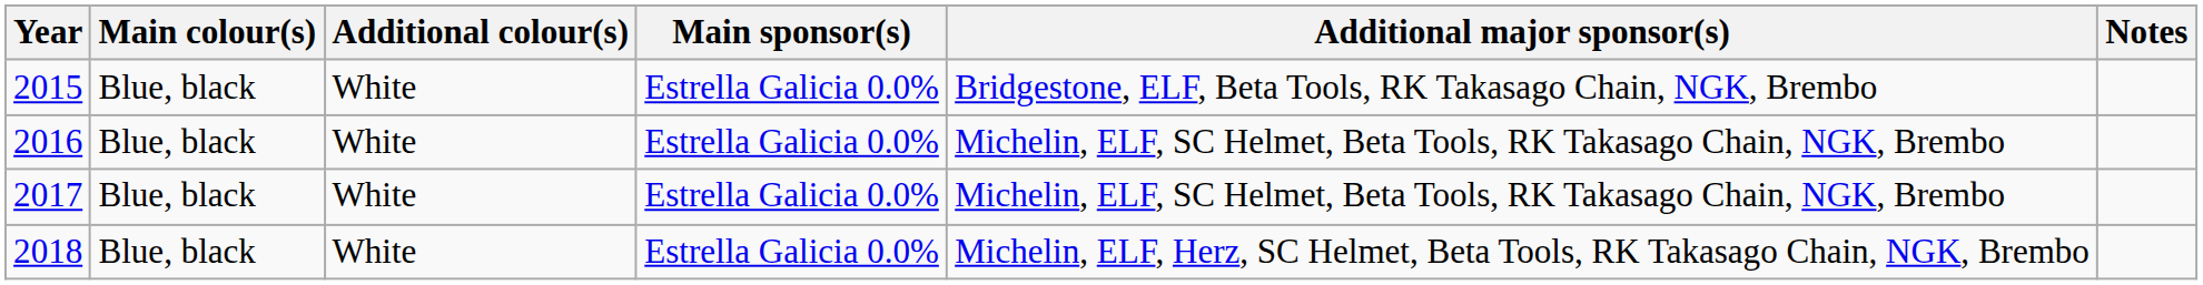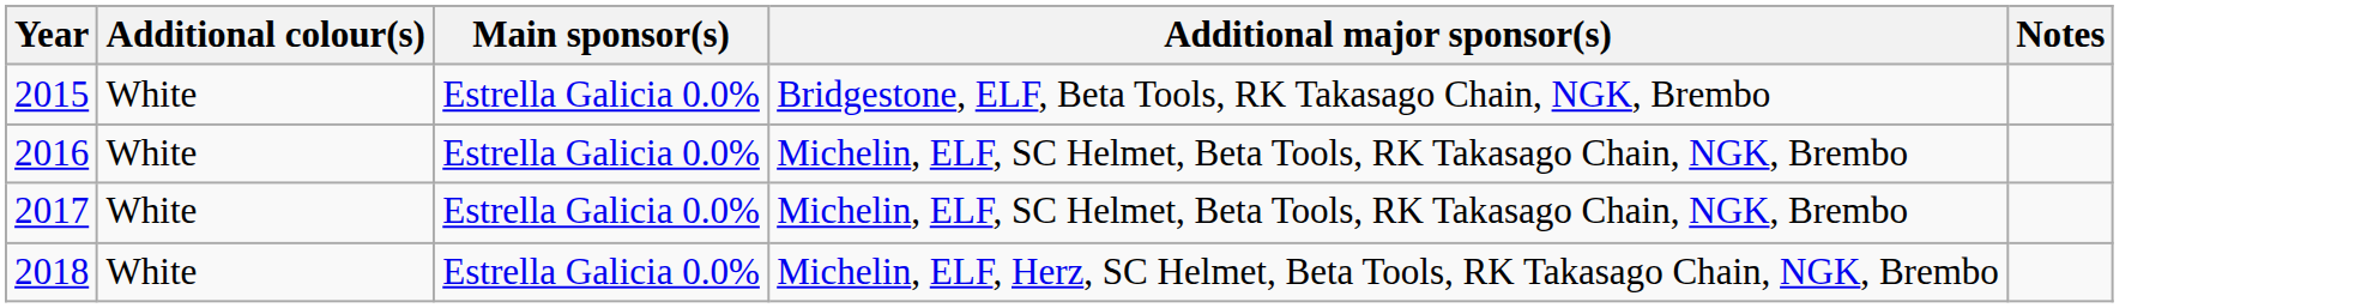 <table class="wikitable">
 <tr>
 <th>Year</th>
-<th>Main colour(s)</th>
 <th>Additional colour(s)</th>
 <th>Main sponsor(s)</th>
 <th>Additional major sponsor(s)</th>
 <th>Notes</th>
 </tr>
 <tr>
 <td><a href='#'>2015</a></td>
-<td>Blue, black</td>
 <td>White</td>
 <td><a href='#'>Estrella Galicia 0.0%</a></td>
 <td><a href='#'>Bridgestone</a>, <a href='#'>ELF</a>, Beta Tools, RK Takasago Chain, <a href='#'>NGK</a>, Brembo</td>
 <td></td>
 </tr>
 <tr>
 <td><a href='#'>2016</a></td>
-<td>Blue, black</td>
 <td>White</td>
 <td><a href='#'>Estrella Galicia 0.0%</a></td>
 <td><a href='#'>Michelin</a>, <a href='#'>ELF</a>, SC Helmet, Beta Tools, RK Takasago Chain, <a href='#'>NGK</a>, Brembo</td>
 <td></td>
 </tr>
 <tr>
 <td><a href='#'>2017</a></td>
-<td>Blue, black</td>
 <td>White</td>
 <td><a href='#'>Estrella Galicia 0.0%</a></td>
 <td><a href='#'>Michelin</a>, <a href='#'>ELF</a>, SC Helmet, Beta Tools, RK Takasago Chain, <a href='#'>NGK</a>, Brembo</td>
 <td></td>
 </tr>
 <tr>
 <td><a href='#'>2018</a></td>
-<td>Blue, black</td>
 <td>White</td>
 <td><a href='#'>Estrella Galicia 0.0%</a></td>
 <td><a href='#'>Michelin</a>, <a href='#'>ELF</a>, <a href='#'>Herz</a>, SC Helmet, Beta Tools, RK Takasago Chain, <a href='#'>NGK</a>, Brembo</td>
 <td></td>
 </tr>
 </table>
